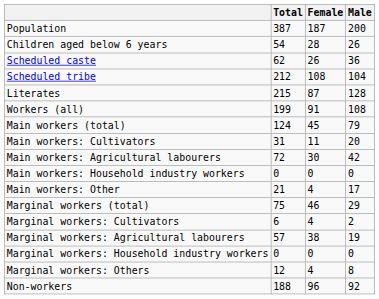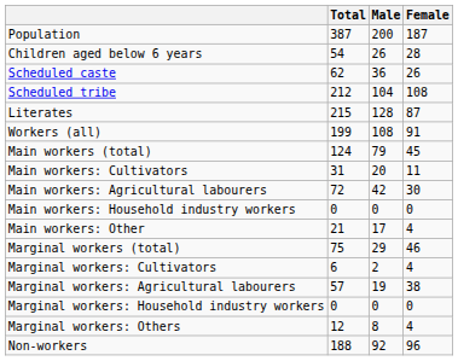 <table class="wikitable sortable">
 <tr>
 <th></th>
 <th>Total</th>
+<th>Male</th>
 <th>Female</th>
-<th>Male</th>
 </tr>
 <tr>
 <td>Population</td>
 <td>387</td>
+<td>200</td>
 <td>187</td>
-<td>200</td>
 </tr>
 <tr>
 <td>Children aged below 6 years</td>
 <td>54</td>
+<td>26</td>
 <td>28</td>
-<td>26</td>
 </tr>
 <tr>
 <td><a href='#'>Scheduled caste</a></td>
 <td>62</td>
+<td>36</td>
 <td>26</td>
-<td>36</td>
 </tr>
 <tr>
 <td><a href='#'>Scheduled tribe</a></td>
 <td>212</td>
+<td>104</td>
 <td>108</td>
-<td>104</td>
 </tr>
 <tr>
 <td>Literates</td>
 <td>215</td>
+<td>128</td>
 <td>87</td>
-<td>128</td>
 </tr>
 <tr>
 <td>Workers (all)</td>
 <td>199</td>
+<td>108</td>
 <td>91</td>
-<td>108</td>
 </tr>
 <tr>
 <td>Main workers (total)</td>
 <td>124</td>
+<td>79</td>
 <td>45</td>
-<td>79</td>
 </tr>
 <tr>
 <td>Main workers: Cultivators</td>
 <td>31</td>
+<td>20</td>
 <td>11</td>
-<td>20</td>
 </tr>
 <tr>
 <td>Main workers: Agricultural labourers</td>
 <td>72</td>
+<td>42</td>
 <td>30</td>
-<td>42</td>
 </tr>
 <tr>
 <td>Main workers: Household industry workers</td>
 <td>0</td>
 <td>0</td>
 <td>0</td>
 </tr>
 <tr>
 <td>Main workers: Other</td>
 <td>21</td>
+<td>17</td>
 <td>4</td>
-<td>17</td>
 </tr>
 <tr>
 <td>Marginal workers (total)</td>
 <td>75</td>
+<td>29</td>
 <td>46</td>
-<td>29</td>
 </tr>
 <tr>
 <td>Marginal workers: Cultivators</td>
 <td>6</td>
+<td>2</td>
 <td>4</td>
-<td>2</td>
 </tr>
 <tr>
 <td>Marginal workers: Agricultural labourers</td>
 <td>57</td>
+<td>19</td>
 <td>38</td>
-<td>19</td>
 </tr>
 <tr>
 <td>Marginal workers: Household industry workers</td>
 <td>0</td>
 <td>0</td>
 <td>0</td>
 </tr>
 <tr>
 <td>Marginal workers: Others</td>
 <td>12</td>
+<td>8</td>
 <td>4</td>
-<td>8</td>
 </tr>
 <tr>
 <td>Non-workers</td>
 <td>188</td>
+<td>92</td>
 <td>96</td>
-<td>92</td>
 </tr>
 </table>
